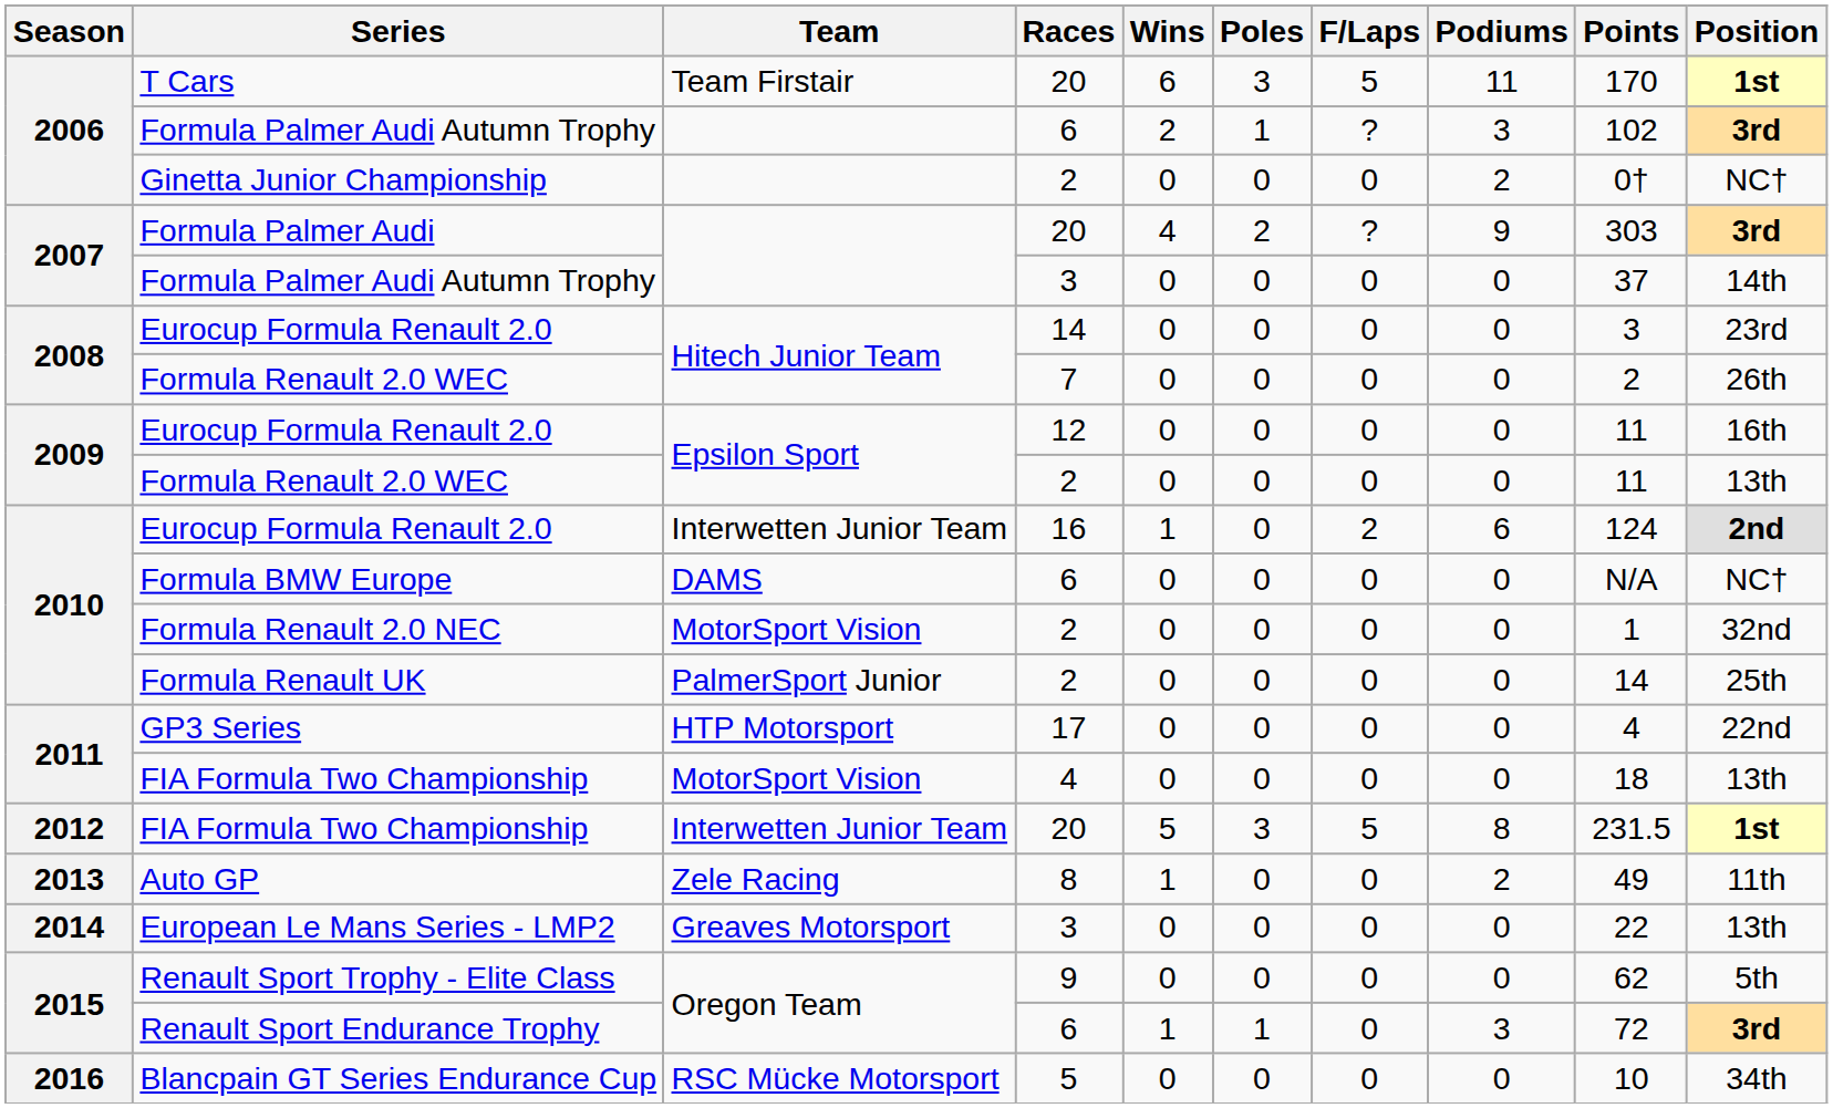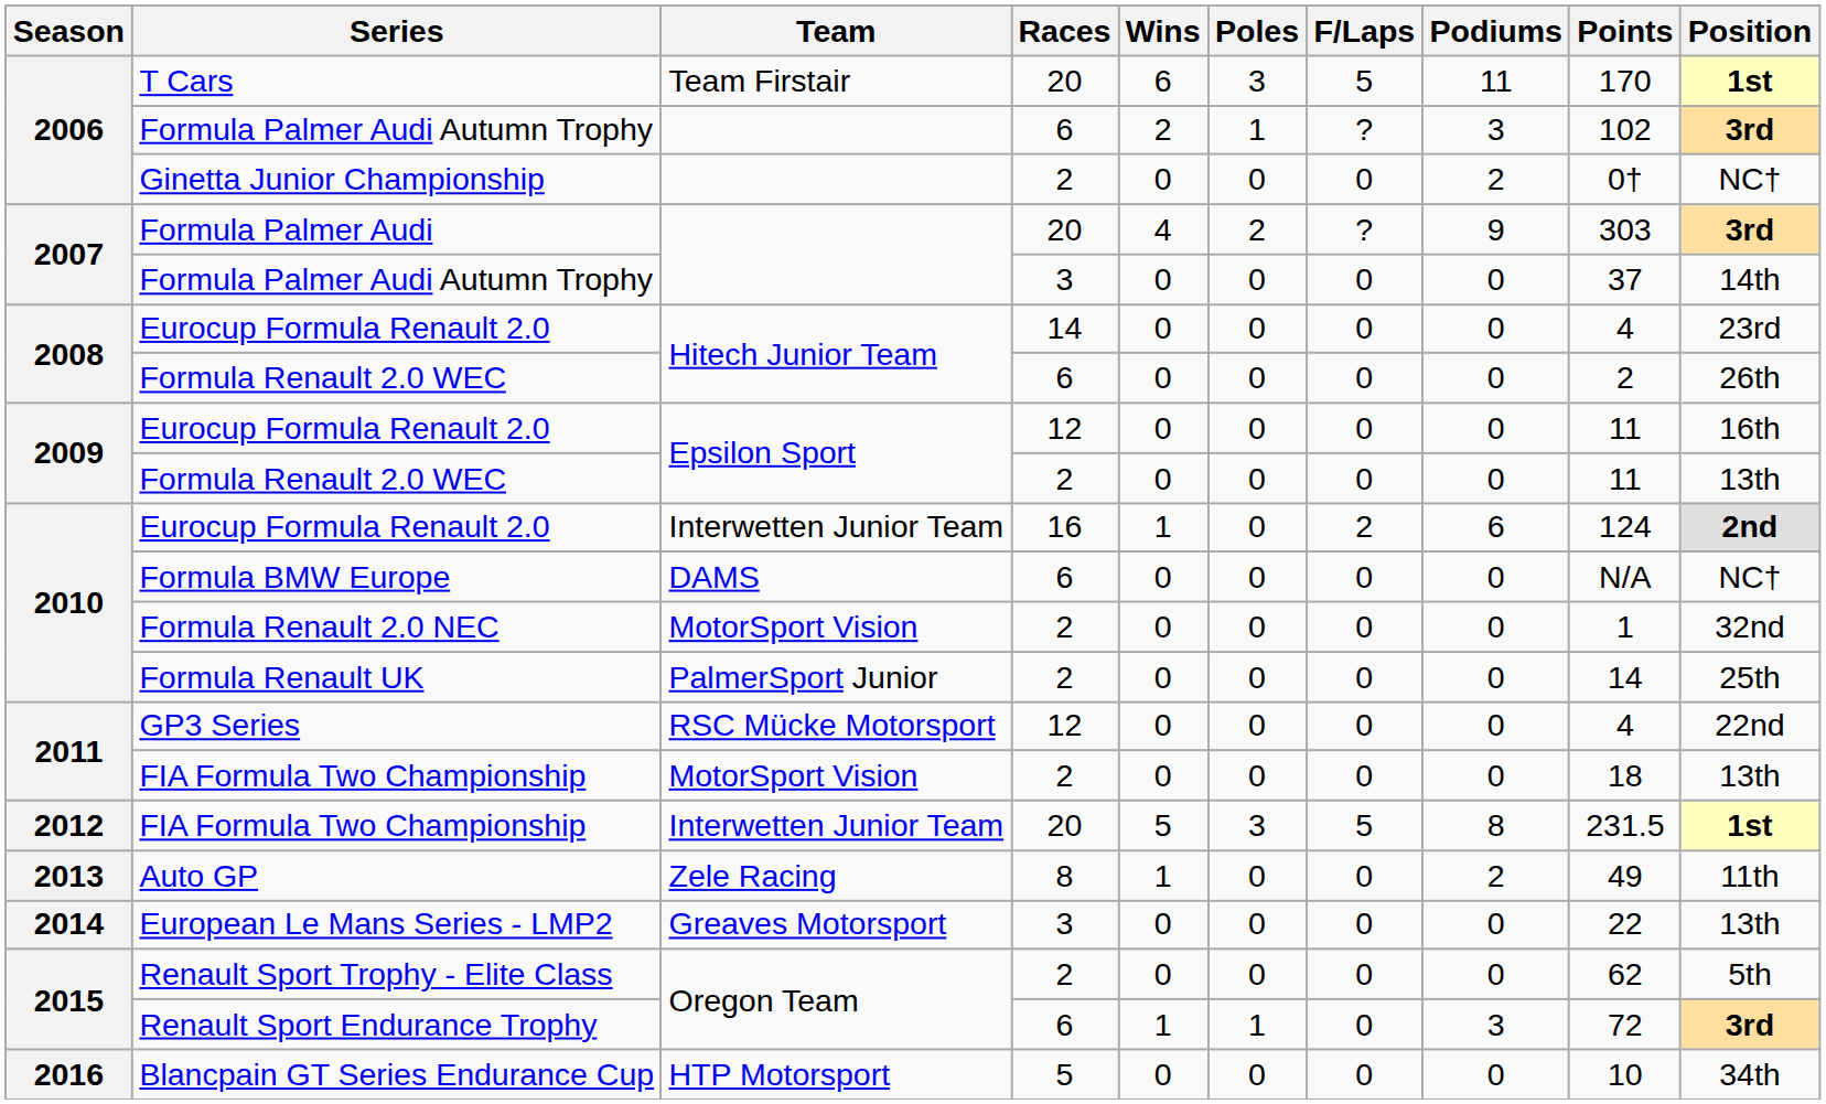 <table class="wikitable" style="font-size: 90%; text-align:center">
 <tr>
 <th>Season</th>
 <th>Series</th>
 <th>Team</th>
 <th>Races</th>
 <th>Wins</th>
 <th>Poles</th>
 <th>F/Laps</th>
 <th>Podiums</th>
 <th>Points</th>
 <th>Position</th>
 </tr>
 <tr>
 <th rowspan=3>2006</th>
 <td align=left><a href='#'>T Cars</a></td>
 <td align=left>Team Firstair</td>
 <td>20</td>
 <td>6</td>
 <td>3</td>
 <td>5</td>
 <td>11</td>
 <td>170</td>
 <td style="background:#FFFFBF;"><strong>1st</strong></td>
 </tr>
 <tr>
 <td align=left><a href='#'>Formula Palmer Audi</a> Autumn Trophy</td>
 <td></td>
 <td>6</td>
 <td>2</td>
 <td>1</td>
 <td>?</td>
 <td>3</td>
 <td>102</td>
 <td style="background:#FFDF9F;"><strong>3rd</strong></td>
 </tr>
 <tr>
 <td align=left><a href='#'>Ginetta Junior Championship</a></td>
 <td></td>
 <td>2</td>
 <td>0</td>
 <td>0</td>
 <td>0</td>
 <td>2</td>
 <td>0†</td>
 <td>NC†</td>
 </tr>
 <tr>
 <th rowspan=2>2007</th>
 <td align=left><a href='#'>Formula Palmer Audi</a></td>
 <td rowspan=2 align=left></td>
 <td>20</td>
 <td>4</td>
 <td>2</td>
 <td>?</td>
 <td>9</td>
 <td>303</td>
 <td style="background:#FFDF9F;"><strong>3rd</strong></td>
 </tr>
 <tr>
 <td align=left><a href='#'>Formula Palmer Audi</a> Autumn Trophy</td>
 <td>3</td>
 <td>0</td>
 <td>0</td>
 <td>0</td>
 <td>0</td>
 <td>37</td>
 <td>14th</td>
 </tr>
 <tr>
 <th rowspan=2>2008</th>
 <td align=left><a href='#'>Eurocup Formula Renault 2.0</a></td>
 <td align=left rowspan=2><a href='#'>Hitech Junior Team</a></td>
 <td>14</td>
 <td>0</td>
 <td>0</td>
 <td>0</td>
 <td>0</td>
-<td>3</td>
+<td>4</td>
 <td>23rd</td>
 </tr>
 <tr>
 <td align=left><a href='#'>Formula Renault 2.0 WEC</a></td>
-<td>7</td>
+<td>6</td>
 <td>0</td>
 <td>0</td>
 <td>0</td>
 <td>0</td>
 <td>2</td>
 <td>26th</td>
 </tr>
 <tr>
 <th rowspan=2>2009</th>
 <td align=left><a href='#'>Eurocup Formula Renault 2.0</a></td>
 <td align=left rowspan=2><a href='#'>Epsilon Sport</a></td>
 <td>12</td>
 <td>0</td>
 <td>0</td>
 <td>0</td>
 <td>0</td>
 <td>11</td>
 <td>16th</td>
 </tr>
 <tr>
 <td align=left><a href='#'>Formula Renault 2.0 WEC</a></td>
 <td>2</td>
 <td>0</td>
 <td>0</td>
 <td>0</td>
 <td>0</td>
 <td>11</td>
 <td>13th</td>
 </tr>
 <tr>
 <th rowspan=4>2010</th>
 <td align=left><a href='#'>Eurocup Formula Renault 2.0</a></td>
 <td align=left>Interwetten Junior Team</td>
 <td>16</td>
 <td>1</td>
 <td>0</td>
 <td>2</td>
 <td>6</td>
 <td>124</td>
 <td style="background:#DFDFDF;"><strong>2nd</strong></td>
 </tr>
 <tr>
 <td align=left><a href='#'>Formula BMW Europe</a></td>
 <td align=left><a href='#'>DAMS</a></td>
 <td>6</td>
 <td>0</td>
 <td>0</td>
 <td>0</td>
 <td>0</td>
 <td>N/A</td>
 <td>NC†</td>
 </tr>
 <tr>
 <td align=left><a href='#'>Formula Renault 2.0 NEC</a></td>
 <td align=left><a href='#'>MotorSport Vision</a></td>
 <td>2</td>
 <td>0</td>
 <td>0</td>
 <td>0</td>
 <td>0</td>
 <td>1</td>
 <td>32nd</td>
 </tr>
 <tr>
 <td align=left><a href='#'>Formula Renault UK</a></td>
 <td align=left><a href='#'>PalmerSport</a> Junior</td>
 <td>2</td>
 <td>0</td>
 <td>0</td>
 <td>0</td>
 <td>0</td>
 <td>14</td>
 <td>25th</td>
 </tr>
 <tr>
 <th rowspan=2>2011</th>
 <td align=left><a href='#'>GP3 Series</a></td>
-<td align=left><a href='#'>HTP Motorsport</a></td>
-<td>17</td>
+<td align=left><a href='#'>RSC Mücke Motorsport</a></td>
+<td>12</td>
 <td>0</td>
 <td>0</td>
 <td>0</td>
 <td>0</td>
 <td>4</td>
 <td>22nd</td>
 </tr>
 <tr>
 <td align=left><a href='#'>FIA Formula Two Championship</a></td>
 <td align=left><a href='#'>MotorSport Vision</a></td>
-<td>4</td>
+<td>2</td>
 <td>0</td>
 <td>0</td>
 <td>0</td>
 <td>0</td>
 <td>18</td>
 <td>13th</td>
 </tr>
 <tr>
 <th>2012</th>
 <td align=left><a href='#'>FIA Formula Two Championship</a></td>
 <td align=left><a href='#'>Interwetten Junior Team</a></td>
 <td>20</td>
 <td>5</td>
 <td>3</td>
 <td>5</td>
 <td>8</td>
 <td>231.5</td>
 <td style="background:#ffffbf;"><strong>1st</strong></td>
 </tr>
 <tr>
 <th>2013</th>
 <td align=left><a href='#'>Auto GP</a></td>
 <td align=left><a href='#'>Zele Racing</a></td>
 <td>8</td>
 <td>1</td>
 <td>0</td>
 <td>0</td>
 <td>2</td>
 <td>49</td>
 <td>11th</td>
 </tr>
 <tr>
 <th>2014</th>
 <td align=left><a href='#'>European Le Mans Series - LMP2</a></td>
 <td align=left><a href='#'>Greaves Motorsport</a></td>
 <td>3</td>
 <td>0</td>
 <td>0</td>
 <td>0</td>
 <td>0</td>
 <td>22</td>
 <td>13th</td>
 </tr>
 <tr>
 <th rowspan=2>2015</th>
 <td align=left><a href='#'>Renault Sport Trophy - Elite Class</a></td>
 <td align=left rowspan=2>Oregon Team</td>
-<td>9</td>
+<td>2</td>
 <td>0</td>
 <td>0</td>
 <td>0</td>
 <td>0</td>
 <td>62</td>
 <td>5th</td>
 </tr>
 <tr>
 <td align=left><a href='#'>Renault Sport Endurance Trophy</a></td>
 <td>6</td>
 <td>1</td>
 <td>1</td>
 <td>0</td>
 <td>3</td>
 <td>72</td>
 <td style="background:#FFDF9F;"><strong>3rd</strong></td>
 </tr>
 <tr>
 <th>2016</th>
 <td align=left><a href='#'>Blancpain GT Series Endurance Cup</a></td>
-<td align=left><a href='#'>RSC Mücke Motorsport</a></td>
+<td align=left><a href='#'>HTP Motorsport</a></td>
 <td>5</td>
 <td>0</td>
 <td>0</td>
 <td>0</td>
 <td>0</td>
 <td>10</td>
 <td>34th</td>
 </tr>
 </table>
